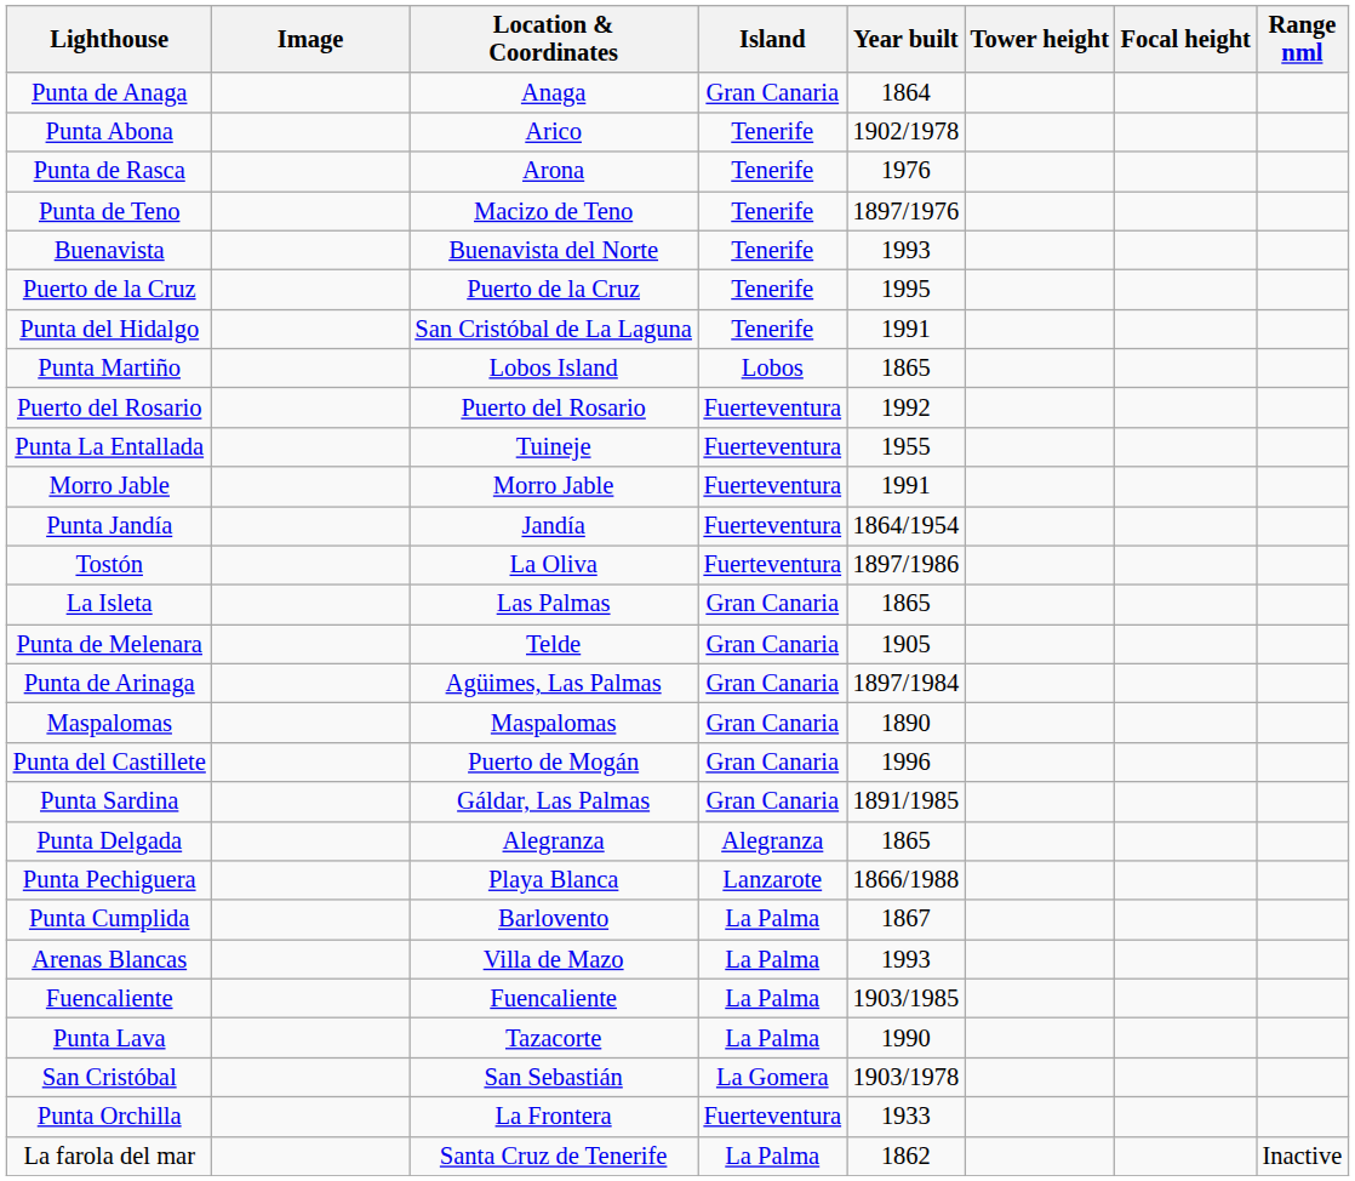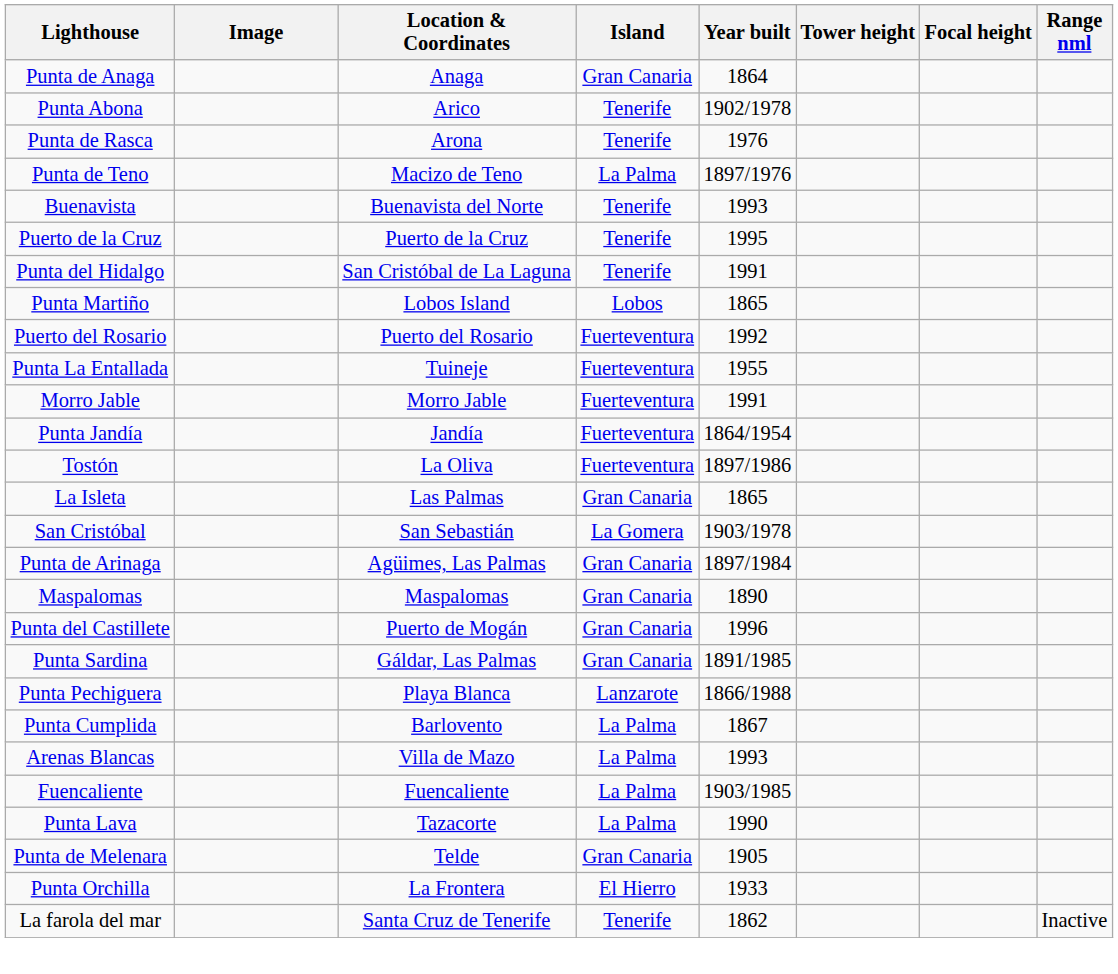 <table class="wikitable sortable" style="margin:auto;text-align:center">
 <tr style="background:#DFDFDF">
 <th>Lighthouse</th>
 <th class="unsortable" align="center" width="120px">Image</th>
 <th>Location &<br> Coordinates</th>
 <th>Island</th>
 <th data-sort-type="number">Year built</th>
 <th data-sort-type="number">Tower height</th>
 <th data-sort-type="number">Focal height</th>
 <th data-sort-type="number">Range<br><a href='#'>nml</a></th>
 </tr>
 <tr>
 <td><a href='#'>Punta de Anaga</a></td>
 <td></td>
 <td><a href='#'>Anaga</a><br></td>
 <td><a href='#'>Gran Canaria</a></td>
 <td align="center">1864</td>
 <td align="center"></td>
 <td align="center"></td>
 <td align="center"></td>
 </tr>
 <tr>
 <td><a href='#'>Punta Abona</a></td>
 <td></td>
 <td><a href='#'>Arico</a><br></td>
 <td><a href='#'>Tenerife</a></td>
 <td align="center">1902/1978</td>
 <td align="center"></td>
 <td align="center"></td>
 <td align="center"></td>
 </tr>
 <tr>
 <td><a href='#'>Punta de Rasca</a></td>
 <td></td>
 <td><a href='#'>Arona</a><br></td>
 <td><a href='#'>Tenerife</a></td>
 <td align="center">1976</td>
 <td align="center"></td>
 <td align="center"></td>
 <td align="center"></td>
 </tr>
 <tr>
 <td><a href='#'>Punta de Teno</a></td>
 <td></td>
 <td><a href='#'>Macizo de Teno</a><br></td>
-<td><a href='#'>Tenerife</a></td>
+<td><a href='#'>La Palma</a></td>
 <td align="center">1897/1976</td>
 <td align="center"></td>
 <td align="center"></td>
 <td align="center"></td>
 </tr>
 <tr>
 <td><a href='#'>Buenavista</a></td>
 <td></td>
 <td><a href='#'>Buenavista del Norte</a><br></td>
 <td><a href='#'>Tenerife</a></td>
 <td align="center">1993</td>
 <td align="center"></td>
 <td align="center"></td>
 <td align="center"></td>
 </tr>
 <tr>
 <td><a href='#'>Puerto de la Cruz</a></td>
 <td></td>
 <td><a href='#'>Puerto de la Cruz</a><br></td>
 <td><a href='#'>Tenerife</a></td>
 <td align="center">1995</td>
 <td align="center"></td>
 <td align="center"></td>
 <td align="center"></td>
 </tr>
 <tr>
 <td><a href='#'>Punta del Hidalgo</a></td>
 <td></td>
 <td><a href='#'>San Cristóbal de La Laguna</a><br></td>
 <td><a href='#'>Tenerife</a></td>
 <td align="center">1991</td>
 <td align="center"></td>
 <td align="center"></td>
 <td align="center"></td>
 </tr>
 <tr>
 <td><a href='#'>Punta Martiño</a></td>
 <td></td>
 <td><a href='#'>Lobos Island</a><br></td>
 <td><a href='#'>Lobos</a></td>
 <td align="center">1865</td>
 <td align="center"></td>
 <td align="center"></td>
 <td align="center"></td>
 </tr>
 <tr>
 <td><a href='#'>Puerto del Rosario</a></td>
 <td></td>
 <td><a href='#'>Puerto del Rosario</a><br></td>
 <td><a href='#'>Fuerteventura</a></td>
 <td align="center">1992</td>
 <td align="center"></td>
 <td align="center"></td>
 <td align="center"></td>
 </tr>
 <tr>
 <td><a href='#'>Punta La Entallada</a></td>
 <td></td>
 <td><a href='#'>Tuineje</a><br></td>
 <td><a href='#'>Fuerteventura</a></td>
 <td align="center">1955</td>
 <td align="center"></td>
 <td align="center"></td>
 <td align="center"></td>
 </tr>
 <tr>
 <td><a href='#'>Morro Jable</a></td>
 <td></td>
 <td><a href='#'>Morro Jable</a><br></td>
 <td><a href='#'>Fuerteventura</a></td>
 <td align="center">1991</td>
 <td align="center"></td>
 <td align="center"></td>
 <td align="center"></td>
 </tr>
 <tr>
 <td><a href='#'>Punta Jandía</a></td>
 <td></td>
 <td><a href='#'>Jandía</a><br></td>
 <td><a href='#'>Fuerteventura</a></td>
 <td align="center">1864/1954</td>
 <td align="center"></td>
 <td align="center"></td>
 <td align="center"></td>
 </tr>
 <tr>
 <td><a href='#'>Tostón</a></td>
 <td></td>
 <td><a href='#'>La Oliva</a><br></td>
 <td><a href='#'>Fuerteventura</a></td>
 <td align="center">1897/1986</td>
 <td align="center"></td>
 <td align="center"></td>
 <td align="center"></td>
 </tr>
 <tr>
 <td><a href='#'>La Isleta</a></td>
 <td></td>
 <td><a href='#'>Las Palmas</a><br></td>
 <td><a href='#'>Gran Canaria</a></td>
 <td align="center">1865</td>
 <td align="center"></td>
 <td align="center"></td>
 <td align="center"></td>
 </tr>
 <tr>
-<td><a href='#'>Punta de Melenara</a></td>
+<td><a href='#'>San Cristóbal</a></td>
 <td></td>
-<td><a href='#'>Telde</a><br></td>
-<td><a href='#'>Gran Canaria</a></td>
-<td align="center">1905</td>
+<td><a href='#'>San Sebastián</a><br></td>
+<td><a href='#'>La Gomera</a></td>
+<td align="center">1903/1978</td>
 <td align="center"></td>
 <td align="center"></td>
 <td align="center"></td>
 </tr>
 <tr>
 <td><a href='#'>Punta de Arinaga</a></td>
 <td></td>
 <td><a href='#'>Agüimes, Las Palmas</a><br></td>
 <td><a href='#'>Gran Canaria</a></td>
 <td align="center">1897/1984</td>
 <td align="center"></td>
 <td align="center"></td>
 <td align="center"></td>
 </tr>
 <tr>
 <td><a href='#'>Maspalomas</a></td>
 <td></td>
 <td><a href='#'>Maspalomas</a><br></td>
 <td><a href='#'>Gran Canaria</a></td>
 <td align="center">1890</td>
 <td align="center"></td>
 <td align="center"></td>
 <td align="center"></td>
 </tr>
 <tr>
 <td><a href='#'>Punta del Castillete</a></td>
 <td></td>
 <td><a href='#'>Puerto de Mogán</a><br></td>
 <td><a href='#'>Gran Canaria</a></td>
 <td align="center">1996</td>
 <td align="center"></td>
 <td align="center"></td>
 <td align="center"></td>
 </tr>
 <tr>
 <td><a href='#'>Punta Sardina</a></td>
 <td></td>
 <td><a href='#'>Gáldar, Las Palmas</a><br></td>
 <td><a href='#'>Gran Canaria</a></td>
 <td align="center">1891/1985</td>
-<td align="center"></td>
-<td align="center"></td>
-<td align="center"></td>
-</tr>
-<tr>
-<td><a href='#'>Punta Delgada</a></td>
-<td></td>
-<td><a href='#'>Alegranza</a><br></td>
-<td><a href='#'>Alegranza</a></td>
-<td align="center">1865</td>
 <td align="center"></td>
 <td align="center"></td>
 <td align="center"></td>
 </tr>
 <tr>
 <td><a href='#'>Punta Pechiguera</a></td>
 <td></td>
 <td><a href='#'>Playa Blanca</a><br></td>
 <td><a href='#'>Lanzarote</a></td>
 <td align="center">1866/1988</td>
 <td align="center"></td>
 <td align="center"></td>
 <td align="center"></td>
 </tr>
 <tr>
 <td><a href='#'>Punta Cumplida</a></td>
 <td></td>
 <td><a href='#'>Barlovento</a><br></td>
 <td><a href='#'>La Palma</a></td>
 <td align="center">1867</td>
 <td align="center"></td>
 <td align="center"></td>
 <td align="center"></td>
 </tr>
 <tr>
 <td><a href='#'>Arenas Blancas</a></td>
 <td></td>
 <td><a href='#'>Villa de Mazo</a><br></td>
 <td><a href='#'>La Palma</a></td>
 <td align="center">1993</td>
 <td align="center"></td>
 <td align="center"></td>
 <td align="center"></td>
 </tr>
 <tr>
 <td><a href='#'>Fuencaliente</a></td>
 <td></td>
 <td><a href='#'>Fuencaliente</a><br></td>
 <td><a href='#'>La Palma</a></td>
 <td align="center">1903/1985</td>
 <td align="center"></td>
 <td align="center"></td>
 <td align="center"></td>
 </tr>
 <tr>
 <td><a href='#'>Punta Lava</a></td>
 <td></td>
 <td><a href='#'>Tazacorte</a><br></td>
 <td><a href='#'>La Palma</a></td>
 <td align="center">1990</td>
 <td align="center"></td>
 <td align="center"></td>
 <td align="center"></td>
 </tr>
 <tr>
-<td><a href='#'>San Cristóbal</a></td>
+<td><a href='#'>Punta de Melenara</a></td>
 <td></td>
-<td><a href='#'>San Sebastián</a><br></td>
-<td><a href='#'>La Gomera</a></td>
-<td align="center">1903/1978</td>
+<td><a href='#'>Telde</a><br></td>
+<td><a href='#'>Gran Canaria</a></td>
+<td align="center">1905</td>
 <td align="center"></td>
 <td align="center"></td>
 <td align="center"></td>
 </tr>
 <tr>
 <td><a href='#'>Punta Orchilla</a></td>
 <td></td>
 <td><a href='#'>La Frontera</a><br></td>
-<td><a href='#'>Fuerteventura</a></td>
+<td><a href='#'>El Hierro</a></td>
 <td align="center">1933</td>
 <td align="center"></td>
 <td align="center"></td>
 <td align="center"></td>
 </tr>
 <tr>
 <td>La farola del mar</td>
 <td></td>
 <td><a href='#'>Santa Cruz de Tenerife</a><br></td>
-<td><a href='#'>La Palma</a></td>
+<td><a href='#'>Tenerife</a></td>
 <td align="center">1862</td>
 <td align="center"></td>
 <td align="center"></td>
 <td>Inactive</td>
 </tr>
 </table>
